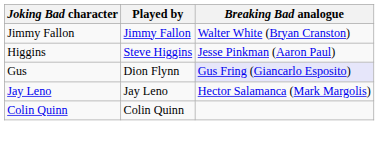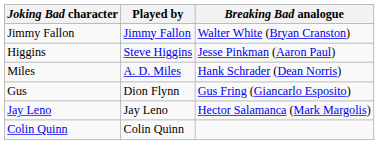 <table class="wikitable">
 <tr>
 <th><em>Joking Bad</em> character</th>
 <th>Played by</th>
 <th><em>Breaking Bad</em> analogue</th>
 </tr>
 <tr>
 <td>Jimmy Fallon</td>
 <td><a href='#'>Jimmy Fallon</a></td>
 <td><a href='#'>Walter White</a> (<a href='#'>Bryan Cranston</a>)</td>
 </tr>
 <tr>
 <td>Higgins</td>
 <td><a href='#'>Steve Higgins</a></td>
 <td><a href='#'>Jesse Pinkman</a> (<a href='#'>Aaron Paul</a>)</td>
 </tr>
 <tr>
+<td>Miles</td>
+<td><a href='#'>A. D. Miles</a></td>
+<td><a href='#'>Hank Schrader</a> (<a href='#'>Dean Norris</a>)</td>
+</tr>
+<tr>
 <td>Gus</td>
 <td>Dion Flynn</td>
-<td style="background: lavender;"><a href='#'>Gus Fring</a> (<a href='#'>Giancarlo Esposito</a>)</td>
+<td><a href='#'>Gus Fring</a> (<a href='#'>Giancarlo Esposito</a>)</td>
 </tr>
 <tr>
 <td><a href='#'>Jay Leno</a></td>
 <td>Jay Leno</td>
 <td><a href='#'>Hector Salamanca</a> (<a href='#'>Mark Margolis</a>)</td>
 </tr>
 <tr>
 <td><a href='#'>Colin Quinn</a></td>
 <td>Colin Quinn</td>
 <td></td>
 </tr>
 </table>
